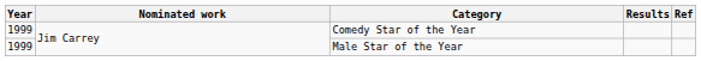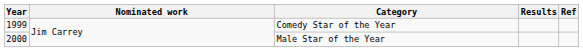 <table class="wikitable">
 <tr>
 <th scope="col" style="width:1em;">Year</th>
 <th scope="col" style="width:35em;">Nominated work</th>
 <th scope="col" style="width:35em;">Category</th>
 <th scope="col" style="width:1em;">Results</th>
 <th scope="col" style="width:1em;">Ref</th>
 </tr>
 <tr>
 <td>1999</td>
 <td rowspan="2">Jim Carrey</td>
 <td>Comedy Star of the Year</td>
 <td></td>
 <td></td>
 </tr>
 <tr>
-<td>1999</td>
+<td>2000</td>
 <td>Male Star of the Year</td>
 <td></td>
 <td></td>
 </tr>
 </table>
